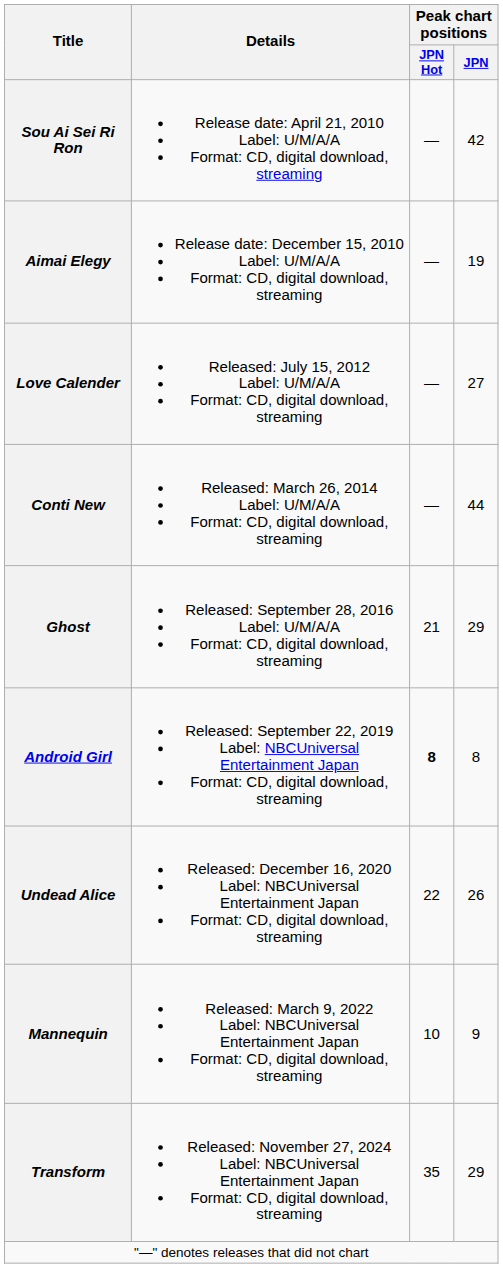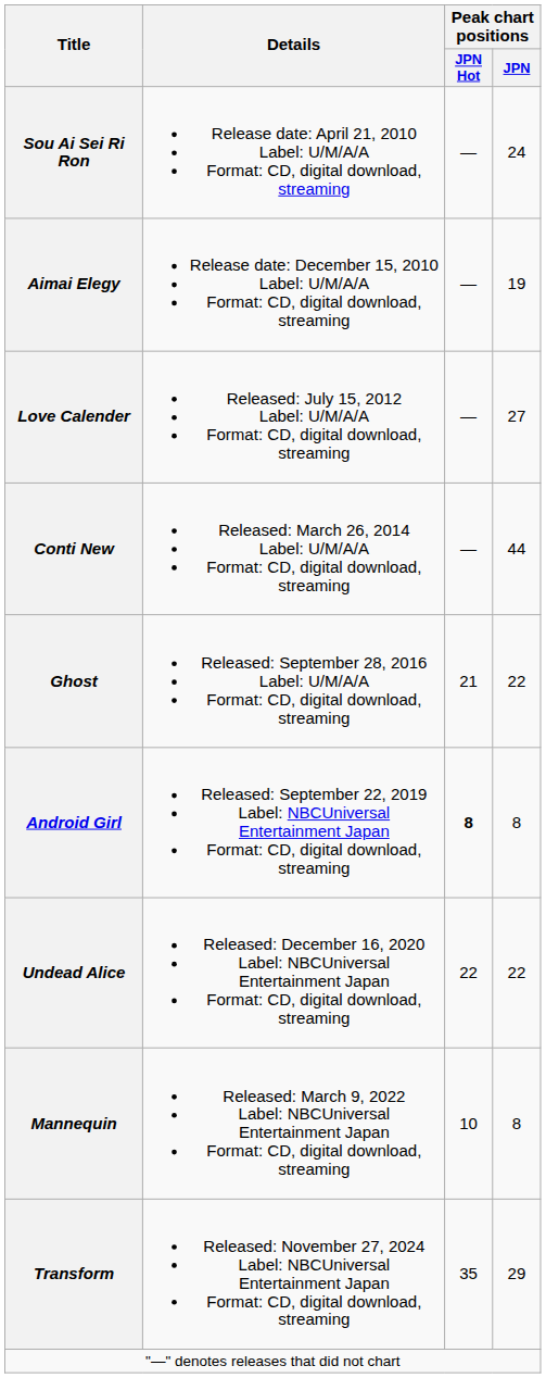 <table class="wikitable plainrowheaders" style="text-align:center;">
 <tr>
 <th rowspan="2" scope="col" style="width:8em;">Title</th>
 <th rowspan="2" scope="col" style="width:18em;">Details</th>
 <th colspan="2" scope="col">Peak chart positions</th>
 </tr>
 <tr>
 <th scope="col" style="width:3em;font-size:85%;"><a href='#'>JPN<br>Hot</a><br></th>
 <th scope="col" style="width:3em;font-size:85%;"><a href='#'>JPN</a><br></th>
 </tr>
 <tr>
 <th scope="row"><em>Sou Ai Sei Ri Ron</em></th>
 <td><br><ul><li>Release date: April 21, 2010</li><li>Label: U/M/A/A</li><li>Format: CD, digital download, <a href='#'>streaming</a></li></ul></td>
 <td>—</td>
-<td>42</td>
+<td>24</td>
 </tr>
 <tr>
 <th scope="row"><em>Aimai Elegy</em></th>
 <td><br><ul><li>Release date: December 15, 2010</li><li>Label: U/M/A/A</li><li>Format: CD, digital download, streaming</li></ul></td>
 <td>—</td>
 <td>19</td>
 </tr>
 <tr>
 <th scope="row"><em>Love Calender</em></th>
 <td><br><ul><li>Released: July 15, 2012</li><li>Label: U/M/A/A</li><li>Format: CD, digital download, streaming</li></ul></td>
 <td>—</td>
 <td>27</td>
 </tr>
 <tr>
 <th scope="row"><em>Conti New</em></th>
 <td><br><ul><li>Released: March 26, 2014</li><li>Label: U/M/A/A</li><li>Format: CD, digital download, streaming</li></ul></td>
 <td>—</td>
 <td>44</td>
 </tr>
 <tr>
 <th scope="row"><em>Ghost</em></th>
 <td><br><ul><li>Released: September 28, 2016</li><li>Label: U/M/A/A</li><li>Format: CD, digital download, streaming</li></ul></td>
 <td>21</td>
-<td>29</td>
+<td>22</td>
 </tr>
 <tr>
 <th scope="row"><em><a href='#'>Android Girl</a></em></th>
 <td><br><ul><li>Released: September 22, 2019</li><li>Label: <a href='#'>NBCUniversal Entertainment Japan</a></li><li>Format: CD, digital download, streaming</li></ul></td>
 <td><strong>8</strong></td>
 <td>8</td>
 </tr>
 <tr>
 <th scope="row"><em>Undead Alice</em></th>
 <td><br><ul><li>Released: December 16, 2020</li><li>Label: NBCUniversal Entertainment Japan</li><li>Format: CD, digital download, streaming</li></ul></td>
 <td>22</td>
-<td>26</td>
+<td>22</td>
 </tr>
 <tr>
 <th scope="row"><em>Mannequin</em></th>
 <td><br><ul><li>Released: March 9, 2022</li><li>Label: NBCUniversal Entertainment Japan</li><li>Format: CD, digital download, streaming</li></ul></td>
 <td>10</td>
-<td>9</td>
+<td>8</td>
 </tr>
 <tr>
 <th scope="row"><em>Transform</em></th>
 <td><br><ul><li>Released: November 27, 2024</li><li>Label: NBCUniversal Entertainment Japan</li><li>Format: CD, digital download, streaming</li></ul></td>
 <td>35</td>
 <td>29</td>
 </tr>
 <tr>
 <td colspan="4" style="font-size:90%">"—" denotes releases that did not chart</td>
 </tr>
 </table>
